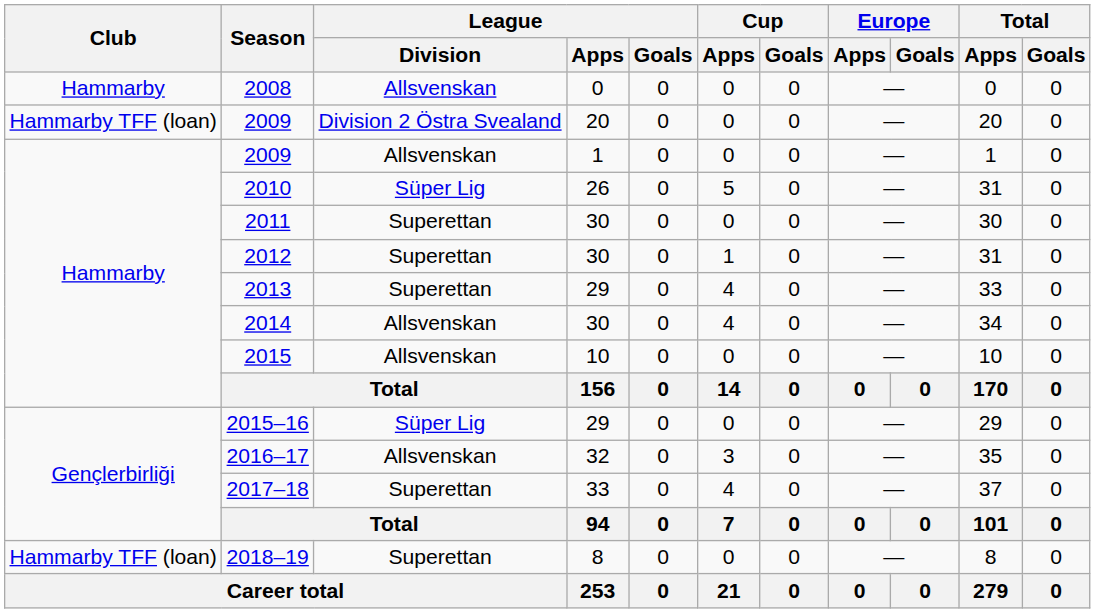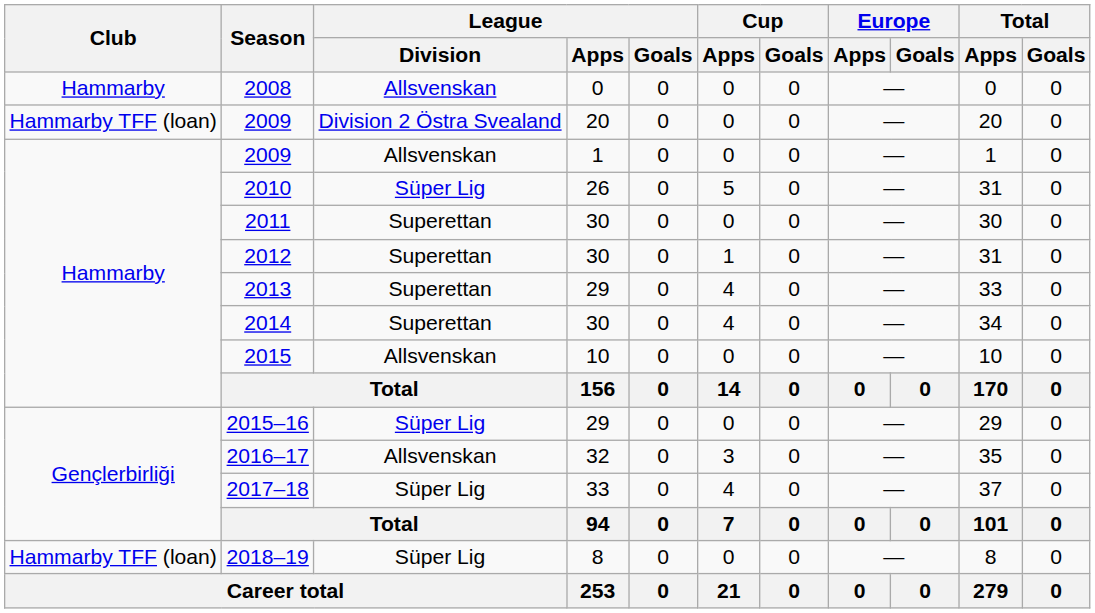 <table class="wikitable" style="text-align:center">
 <tr>
 <th rowspan="2">Club</th>
 <th rowspan="2">Season</th>
 <th colspan="3">League</th>
 <th colspan="2">Cup</th>
 <th colspan="2"><a href='#'>Europe</a></th>
 <th colspan="2">Total</th>
 </tr>
 <tr>
 <th>Division</th>
 <th>Apps</th>
 <th>Goals</th>
 <th>Apps</th>
 <th>Goals</th>
 <th>Apps</th>
 <th>Goals</th>
 <th>Apps</th>
 <th>Goals</th>
 </tr>
 <tr>
 <td><a href='#'>Hammarby</a></td>
 <td><a href='#'>2008</a></td>
 <td><a href='#'>Allsvenskan</a></td>
 <td>0</td>
 <td>0</td>
 <td>0</td>
 <td>0</td>
 <td colspan="2">—</td>
 <td>0</td>
 <td>0</td>
 </tr>
 <tr>
 <td><a href='#'>Hammarby TFF</a> (loan)</td>
 <td><a href='#'>2009</a></td>
 <td><a href='#'>Division 2 Östra Svealand</a></td>
 <td>20</td>
 <td>0</td>
 <td>0</td>
 <td>0</td>
 <td colspan="2">—</td>
 <td>20</td>
 <td>0</td>
 </tr>
 <tr>
 <td rowspan="8"><a href='#'>Hammarby</a></td>
 <td><a href='#'>2009</a></td>
 <td>Allsvenskan</td>
 <td>1</td>
 <td>0</td>
 <td>0</td>
 <td>0</td>
 <td colspan="2">—</td>
 <td>1</td>
 <td>0</td>
 </tr>
 <tr>
 <td><a href='#'>2010</a></td>
 <td><a href='#'>Süper Lig</a></td>
 <td>26</td>
 <td>0</td>
 <td>5</td>
 <td>0</td>
 <td colspan="2">—</td>
 <td>31</td>
 <td>0</td>
 </tr>
 <tr>
 <td><a href='#'>2011</a></td>
 <td>Superettan</td>
 <td>30</td>
 <td>0</td>
 <td>0</td>
 <td>0</td>
 <td colspan="2">—</td>
 <td>30</td>
 <td>0</td>
 </tr>
 <tr>
 <td><a href='#'>2012</a></td>
 <td>Superettan</td>
 <td>30</td>
 <td>0</td>
 <td>1</td>
 <td>0</td>
 <td colspan="2">—</td>
 <td>31</td>
 <td>0</td>
 </tr>
 <tr>
 <td><a href='#'>2013</a></td>
 <td>Superettan</td>
 <td>29</td>
 <td>0</td>
 <td>4</td>
 <td>0</td>
 <td colspan="2">—</td>
 <td>33</td>
 <td>0</td>
 </tr>
 <tr>
 <td><a href='#'>2014</a></td>
-<td>Allsvenskan</td>
+<td>Superettan</td>
 <td>30</td>
 <td>0</td>
 <td>4</td>
 <td>0</td>
 <td colspan="2">—</td>
 <td>34</td>
 <td>0</td>
 </tr>
 <tr>
 <td><a href='#'>2015</a></td>
 <td>Allsvenskan</td>
 <td>10</td>
 <td>0</td>
 <td>0</td>
 <td>0</td>
 <td colspan="2">—</td>
 <td>10</td>
 <td>0</td>
 </tr>
 <tr>
 <th colspan="2">Total</th>
 <th>156</th>
 <th>0</th>
 <th>14</th>
 <th>0</th>
 <th>0</th>
 <th>0</th>
 <th>170</th>
 <th>0</th>
 </tr>
 <tr>
 <td rowspan="4"><a href='#'>Gençlerbirliği</a></td>
 <td><a href='#'>2015–16</a></td>
 <td><a href='#'>Süper Lig</a></td>
 <td>29</td>
 <td>0</td>
 <td>0</td>
 <td>0</td>
 <td colspan="2">—</td>
 <td>29</td>
 <td>0</td>
 </tr>
 <tr>
 <td><a href='#'>2016–17</a></td>
 <td>Allsvenskan</td>
 <td>32</td>
 <td>0</td>
 <td>3</td>
 <td>0</td>
 <td colspan="2">—</td>
 <td>35</td>
 <td>0</td>
 </tr>
 <tr>
 <td><a href='#'>2017–18</a></td>
-<td>Superettan</td>
+<td>Süper Lig</td>
 <td>33</td>
 <td>0</td>
 <td>4</td>
 <td>0</td>
 <td colspan="2">—</td>
 <td>37</td>
 <td>0</td>
 </tr>
 <tr>
 <th colspan="2">Total</th>
 <th>94</th>
 <th>0</th>
 <th>7</th>
 <th>0</th>
 <th>0</th>
 <th>0</th>
 <th>101</th>
 <th>0</th>
 </tr>
 <tr>
 <td><a href='#'>Hammarby TFF</a> (loan)</td>
 <td><a href='#'>2018–19</a></td>
-<td>Superettan</td>
+<td>Süper Lig</td>
 <td>8</td>
 <td>0</td>
 <td>0</td>
 <td>0</td>
 <td colspan="2">—</td>
 <td>8</td>
 <td>0</td>
 </tr>
 <tr>
 <th colspan="3">Career total</th>
 <th>253</th>
 <th>0</th>
 <th>21</th>
 <th>0</th>
 <th>0</th>
 <th>0</th>
 <th>279</th>
 <th>0</th>
 </tr>
 </table>
